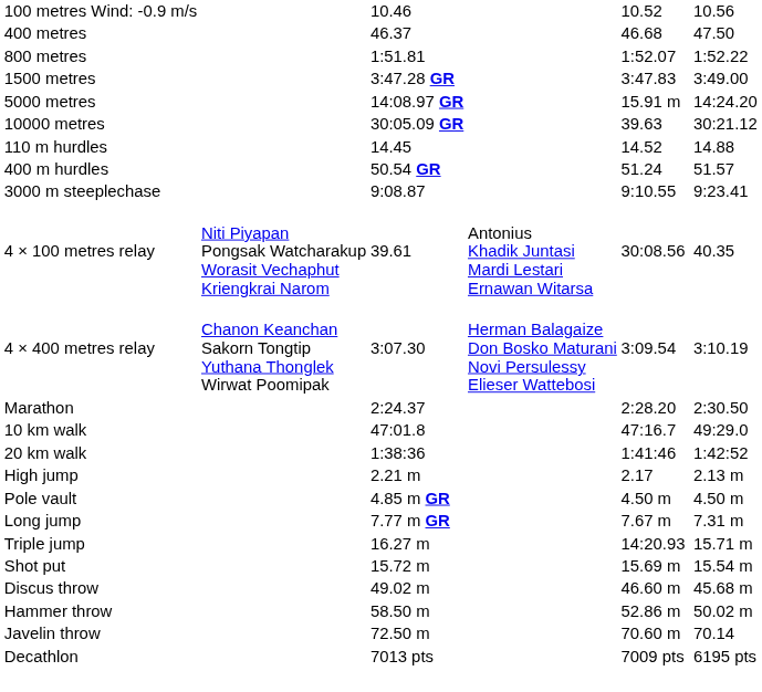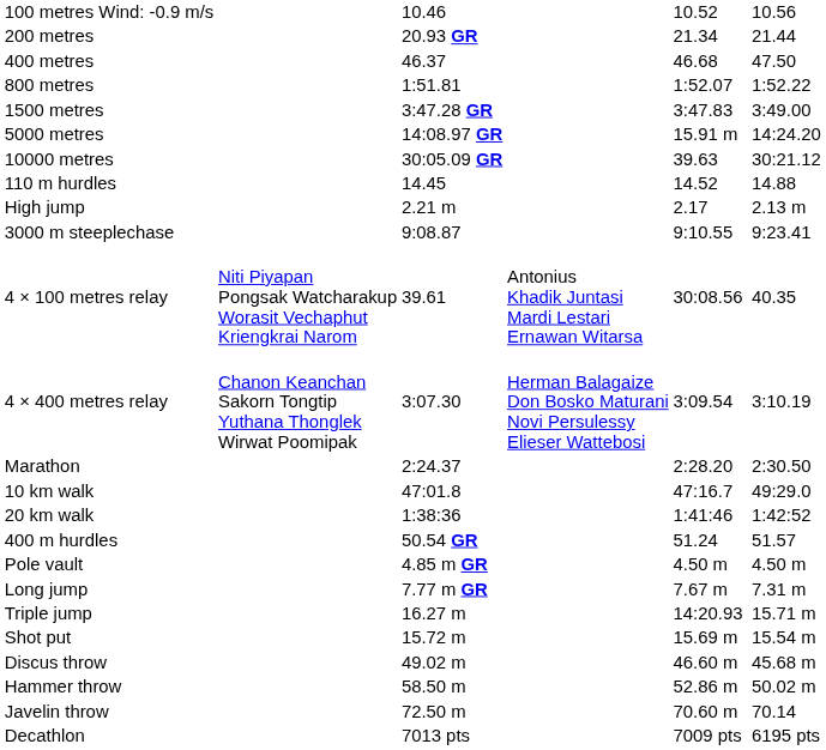 <table>
 <tr>
 <td>100 metres Wind: -0.9 m/s</td>
 <td></td>
 <td>10.46</td>
 <td></td>
 <td>10.52</td>
 <td></td>
 <td>10.56</td>
+</tr>
+<tr>
+<td>200 metres</td>
+<td></td>
+<td>20.93 <a href='#'><strong>GR</strong></a></td>
+<td></td>
+<td>21.34</td>
+<td></td>
+<td>21.44</td>
 </tr>
 <tr>
 <td>400 metres</td>
 <td></td>
 <td>46.37 </td>
 <td></td>
 <td>46.68</td>
 <td></td>
 <td>47.50</td>
 </tr>
 <tr>
 <td>800 metres</td>
 <td></td>
 <td>1:51.81</td>
 <td></td>
 <td>1:52.07</td>
 <td></td>
 <td>1:52.22</td>
 </tr>
 <tr>
 <td>1500 metres</td>
 <td></td>
 <td>3:47.28 <a href='#'><strong>GR</strong></a></td>
 <td></td>
 <td>3:47.83</td>
 <td></td>
 <td>3:49.00</td>
 </tr>
 <tr>
 <td>5000 metres</td>
 <td></td>
 <td>14:08.97 <a href='#'><strong>GR</strong></a></td>
 <td></td>
 <td>15.91 m</td>
 <td></td>
 <td>14:24.20</td>
 </tr>
 <tr>
 <td>10000 metres</td>
 <td></td>
 <td>30:05.09 <a href='#'><strong>GR</strong></a></td>
 <td></td>
 <td>39.63</td>
 <td></td>
 <td>30:21.12</td>
 </tr>
 <tr>
 <td>110 m hurdles</td>
 <td></td>
 <td>14.45</td>
 <td></td>
 <td>14.52</td>
 <td></td>
 <td>14.88</td>
 </tr>
 <tr>
-<td>400 m hurdles</td>
+<td>High jump</td>
 <td></td>
-<td>50.54 <a href='#'><strong>GR</strong></a></td>
+<td>2.21 m</td>
 <td></td>
-<td>51.24</td>
+<td>2.17</td>
 <td></td>
-<td>51.57</td>
+<td>2.13 m</td>
 </tr>
 <tr>
 <td>3000 m steeplechase</td>
 <td></td>
 <td>9:08.87</td>
 <td></td>
 <td>9:10.55</td>
 <td></td>
 <td>9:23.41</td>
 </tr>
 <tr>
 <td>4 × 100 metres relay</td>
 <td><br><a href='#'>Niti Piyapan</a><br>Pongsak Watcharakup<br><a href='#'>Worasit Vechaphut</a><br><a href='#'>Kriengkrai Narom</a></td>
 <td>39.61</td>
 <td><br>Antonius<br><a href='#'>Khadik Juntasi</a><br><a href='#'>Mardi Lestari</a><br><a href='#'>Ernawan Witarsa</a></td>
 <td>30:08.56</td>
 <td></td>
 <td>40.35</td>
 </tr>
 <tr>
 <td>4 × 400 metres relay</td>
 <td><br><a href='#'>Chanon Keanchan</a><br>Sakorn Tongtip<br><a href='#'>Yuthana Thonglek</a><br>Wirwat Poomipak</td>
 <td>3:07.30</td>
 <td><br><a href='#'>Herman Balagaize</a><br><a href='#'>Don Bosko Maturani</a><br><a href='#'>Novi Persulessy</a><br><a href='#'>Elieser Wattebosi</a></td>
 <td>3:09.54 </td>
 <td></td>
 <td>3:10.19</td>
 </tr>
 <tr>
 <td>Marathon</td>
 <td></td>
 <td>2:24.37</td>
 <td></td>
 <td>2:28.20</td>
 <td></td>
 <td>2:30.50</td>
 </tr>
 <tr>
 <td>10 km walk</td>
 <td></td>
 <td>47:01.8</td>
 <td></td>
 <td>47:16.7</td>
 <td></td>
 <td>49:29.0</td>
 </tr>
 <tr>
 <td>20 km walk</td>
 <td></td>
 <td>1:38:36</td>
 <td></td>
 <td>1:41:46</td>
 <td></td>
 <td>1:42:52</td>
 </tr>
 <tr>
-<td>High jump</td>
+<td>400 m hurdles</td>
 <td></td>
-<td>2.21 m</td>
+<td>50.54 <a href='#'><strong>GR</strong></a></td>
 <td></td>
-<td>2.17</td>
+<td>51.24</td>
 <td></td>
-<td>2.13 m</td>
+<td>51.57</td>
 </tr>
 <tr>
 <td>Pole vault</td>
 <td></td>
 <td>4.85 m <a href='#'><strong>GR</strong></a></td>
 <td></td>
 <td>4.50 m</td>
 <td></td>
 <td>4.50 m</td>
 </tr>
 <tr>
 <td>Long jump</td>
 <td></td>
 <td>7.77 m <a href='#'><strong>GR</strong></a></td>
 <td></td>
 <td>7.67 m</td>
 <td></td>
 <td>7.31 m</td>
 </tr>
 <tr>
 <td>Triple jump</td>
 <td></td>
 <td>16.27 m</td>
 <td></td>
 <td>14:20.93</td>
 <td></td>
 <td>15.71 m</td>
 </tr>
 <tr>
 <td>Shot put</td>
 <td></td>
 <td>15.72 m</td>
 <td></td>
 <td>15.69 m</td>
 <td></td>
 <td>15.54 m</td>
 </tr>
 <tr>
 <td>Discus throw</td>
 <td></td>
 <td>49.02 m</td>
 <td></td>
 <td>46.60 m</td>
 <td></td>
 <td>45.68 m</td>
 </tr>
 <tr>
 <td>Hammer throw</td>
 <td></td>
 <td>58.50 m</td>
 <td></td>
 <td>52.86 m</td>
 <td></td>
 <td>50.02 m</td>
 </tr>
 <tr>
 <td>Javelin throw</td>
 <td></td>
 <td>72.50 m</td>
 <td></td>
 <td>70.60 m</td>
 <td></td>
 <td>70.14</td>
 </tr>
 <tr>
 <td>Decathlon</td>
 <td></td>
 <td>7013 pts </td>
 <td></td>
 <td>7009 pts</td>
 <td></td>
 <td>6195 pts</td>
 </tr>
 </table>
